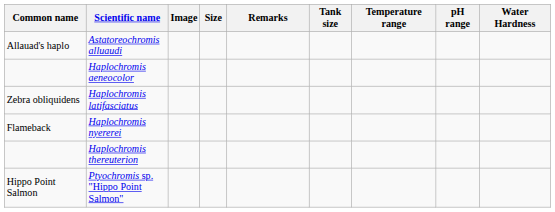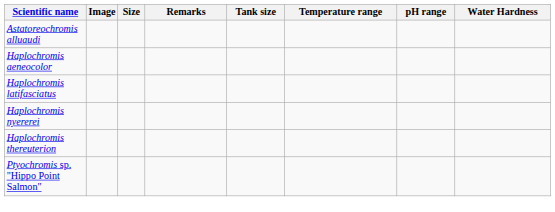 <table class="wikitable sortable">
 <tr>
-<th width="15%">Common name</th>
 <th width="15%"><a href='#'>Scientific name</a></th>
 <th width="1%">Image</th>
 <th width="5%">Size</th>
 <th width="15%">Remarks</th>
 <th>Tank size</th>
 <th class="unsortable">Temperature range</th>
 <th class="unsortable">pH range</th>
 <th>Water Hardness</th>
 </tr>
 <tr>
-<td>Allauad's haplo</td>
 <td><em><a href='#'>Astatoreochromis alluaudi</a></em></td>
 <td align="center"></td>
 <td align="center"></td>
 <td></td>
 <td></td>
 <td></td>
 <td></td>
 <td></td>
 </tr>
 <tr>
-<td></td>
 <td><em><a href='#'>Haplochromis aeneocolor</a></em></td>
 <td align="center"></td>
 <td align="center"></td>
 <td></td>
 <td></td>
 <td></td>
 <td></td>
 <td></td>
 </tr>
 <tr>
-<td>Zebra obliquidens</td>
 <td><em><a href='#'>Haplochromis latifasciatus</a></em></td>
 <td align="center"></td>
 <td align="center"></td>
 <td></td>
 <td></td>
 <td></td>
 <td></td>
 <td></td>
 </tr>
 <tr>
-<td>Flameback</td>
 <td><em><a href='#'>Haplochromis nyererei</a></em></td>
 <td></td>
 <td align="center"></td>
 <td></td>
 <td></td>
 <td></td>
 <td></td>
 <td></td>
 </tr>
 <tr>
-<td></td>
 <td><em><a href='#'>Haplochromis thereuterion</a></em></td>
 <td></td>
 <td align="center"></td>
 <td></td>
 <td></td>
 <td></td>
 <td></td>
 <td></td>
 </tr>
 <tr>
-<td>Hippo Point Salmon</td>
 <td><a href='#'><em>Ptyochromis</em> sp. "Hippo Point Salmon"</a></td>
 <td></td>
 <td align="center"></td>
 <td></td>
 <td></td>
 <td></td>
 <td></td>
 <td></td>
 </tr>
 </table>
